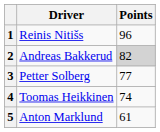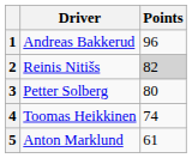 <table class="wikitable" style="font-size: 95%;">
 <tr>
 <th></th>
 <th>Driver</th>
 <th>Points</th>
 </tr>
 <tr>
 <th>1</th>
-<td> <a href='#'>Reinis Nitišs</a></td>
+<td> <a href='#'>Andreas Bakkerud</a></td>
 <td>96</td>
 </tr>
 <tr>
 <th>2</th>
-<td> <a href='#'>Andreas Bakkerud</a></td>
+<td> <a href='#'>Reinis Nitišs</a></td>
 <td style="background: lightgrey;">82</td>
 </tr>
 <tr>
 <th>3</th>
 <td> <a href='#'>Petter Solberg</a></td>
-<td>77</td>
+<td>80</td>
 </tr>
 <tr>
 <th>4</th>
 <td> <a href='#'>Toomas Heikkinen</a></td>
 <td>74</td>
 </tr>
 <tr>
 <th>5</th>
 <td> <a href='#'>Anton Marklund</a></td>
 <td>61</td>
 </tr>
 </table>
